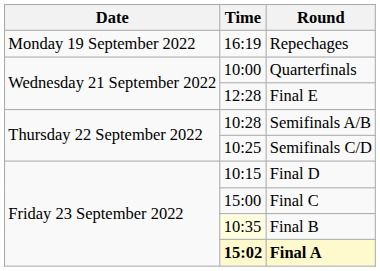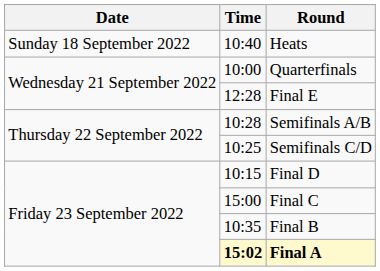 <table class="wikitable">
 <tr>
 <th>Date</th>
 <th>Time</th>
 <th>Round</th>
 </tr>
 <tr>
-<td>Monday 19 September 2022</td>
-<td>16:19</td>
-<td>Repechages</td>
+<td>Sunday 18 September 2022</td>
+<td>10:40</td>
+<td>Heats</td>
 </tr>
 <tr>
 <td rowspan=2>Wednesday 21 September 2022</td>
 <td>10:00</td>
 <td>Quarterfinals</td>
 </tr>
 <tr>
 <td>12:28</td>
 <td>Final E</td>
 </tr>
 <tr>
 <td rowspan=2>Thursday 22 September 2022</td>
 <td>10:28</td>
 <td>Semifinals A/B</td>
 </tr>
 <tr>
 <td>10:25</td>
 <td>Semifinals C/D</td>
 </tr>
 <tr>
 <td rowspan=4>Friday 23 September 2022</td>
 <td>10:15</td>
 <td>Final D</td>
 </tr>
 <tr>
 <td>15:00</td>
 <td>Final C</td>
 </tr>
 <tr>
-<td style="background: lightyellow;">10:35</td>
+<td>10:35</td>
 <td>Final B</td>
 </tr>
 <tr>
 <td style=background:lemonchiffon><strong>15:02</strong></td>
 <td style=background:lemonchiffon><strong>Final A</strong></td>
 </tr>
 </table>
